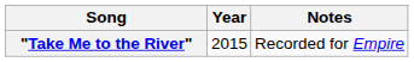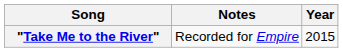 <table class="wikitable plainrowheaders">
 <tr>
 <th style="width:12em;">Song</th>
+<th>Notes</th>
 <th>Year</th>
-<th>Notes</th>
 </tr>
 <tr>
 <th scope="row">"<a href='#'>Take Me to the River</a>"</th>
+<td>Recorded for <em><a href='#'>Empire</a></em></td>
 <td>2015</td>
-<td>Recorded for <em><a href='#'>Empire</a></em></td>
 </tr>
 </table>
